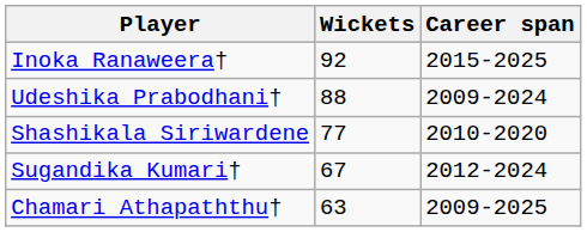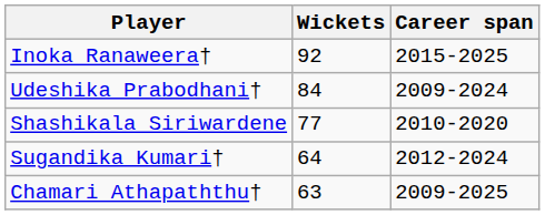 <table class="wikitable">
 <tr>
 <th>Player</th>
 <th>Wickets</th>
 <th>Career span</th>
 </tr>
 <tr>
 <td><a href='#'>Inoka Ranaweera</a>†</td>
 <td>92</td>
 <td>2015-2025</td>
 </tr>
 <tr>
 <td><a href='#'>Udeshika Prabodhani</a>†</td>
-<td>88</td>
+<td>84</td>
 <td>2009-2024</td>
 </tr>
 <tr>
 <td><a href='#'>Shashikala Siriwardene</a></td>
 <td>77</td>
 <td>2010-2020</td>
 </tr>
 <tr>
 <td><a href='#'>Sugandika Kumari</a>†</td>
-<td>67</td>
+<td>64</td>
 <td>2012-2024</td>
 </tr>
 <tr>
 <td><a href='#'>Chamari Athapaththu</a>†</td>
 <td>63</td>
 <td>2009-2025</td>
 </tr>
 </table>
